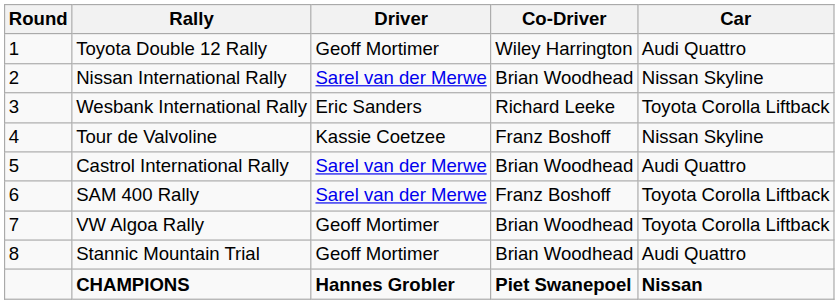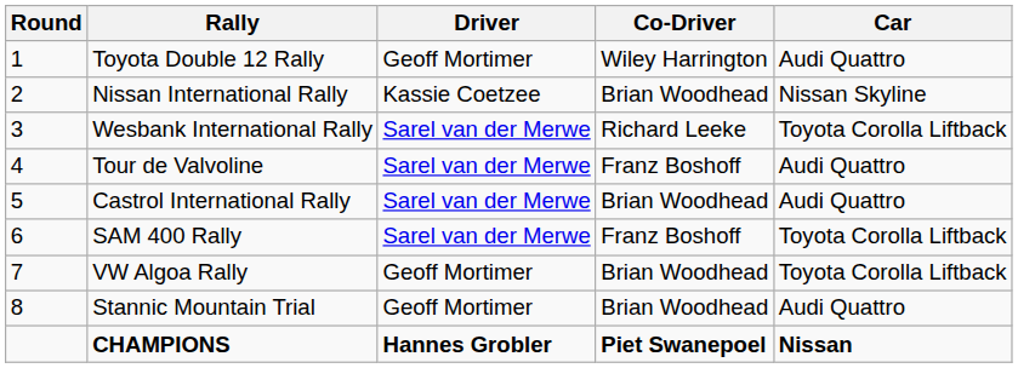 <table class="wikitable">
 <tr>
 <th>Round</th>
 <th>Rally</th>
 <th>Driver</th>
 <th>Co-Driver</th>
 <th>Car</th>
 </tr>
 <tr>
 <td>1</td>
 <td>Toyota Double 12 Rally</td>
 <td>Geoff Mortimer</td>
 <td>Wiley Harrington</td>
 <td>Audi Quattro</td>
 </tr>
 <tr>
 <td>2</td>
 <td>Nissan International Rally</td>
-<td><a href='#'>Sarel van der Merwe</a></td>
+<td>Kassie Coetzee</td>
 <td>Brian Woodhead</td>
 <td>Nissan Skyline</td>
 </tr>
 <tr>
 <td>3</td>
 <td>Wesbank International Rally</td>
-<td>Eric Sanders</td>
+<td><a href='#'>Sarel van der Merwe</a></td>
 <td>Richard Leeke</td>
 <td>Toyota Corolla Liftback</td>
 </tr>
 <tr>
 <td>4</td>
 <td>Tour de Valvoline</td>
-<td>Kassie Coetzee</td>
+<td><a href='#'>Sarel van der Merwe</a></td>
 <td>Franz Boshoff</td>
-<td>Nissan Skyline</td>
+<td>Audi Quattro</td>
 </tr>
 <tr>
 <td>5</td>
 <td>Castrol International Rally</td>
 <td><a href='#'>Sarel van der Merwe</a></td>
 <td>Brian Woodhead</td>
 <td>Audi Quattro</td>
 </tr>
 <tr>
 <td>6</td>
 <td>SAM 400 Rally</td>
 <td><a href='#'>Sarel van der Merwe</a></td>
 <td>Franz Boshoff</td>
 <td>Toyota Corolla Liftback</td>
 </tr>
 <tr>
 <td>7</td>
 <td>VW Algoa Rally</td>
 <td>Geoff Mortimer</td>
 <td>Brian Woodhead</td>
 <td>Toyota Corolla Liftback</td>
 </tr>
 <tr>
 <td>8</td>
 <td>Stannic Mountain Trial</td>
 <td>Geoff Mortimer</td>
 <td>Brian Woodhead</td>
 <td>Audi Quattro</td>
 </tr>
 <tr>
 <td></td>
 <td><strong>CHAMPIONS</strong></td>
 <td><strong>Hannes Grobler</strong></td>
 <td><strong>Piet Swanepoel</strong></td>
 <td><strong>Nissan</strong></td>
 </tr>
 </table>
